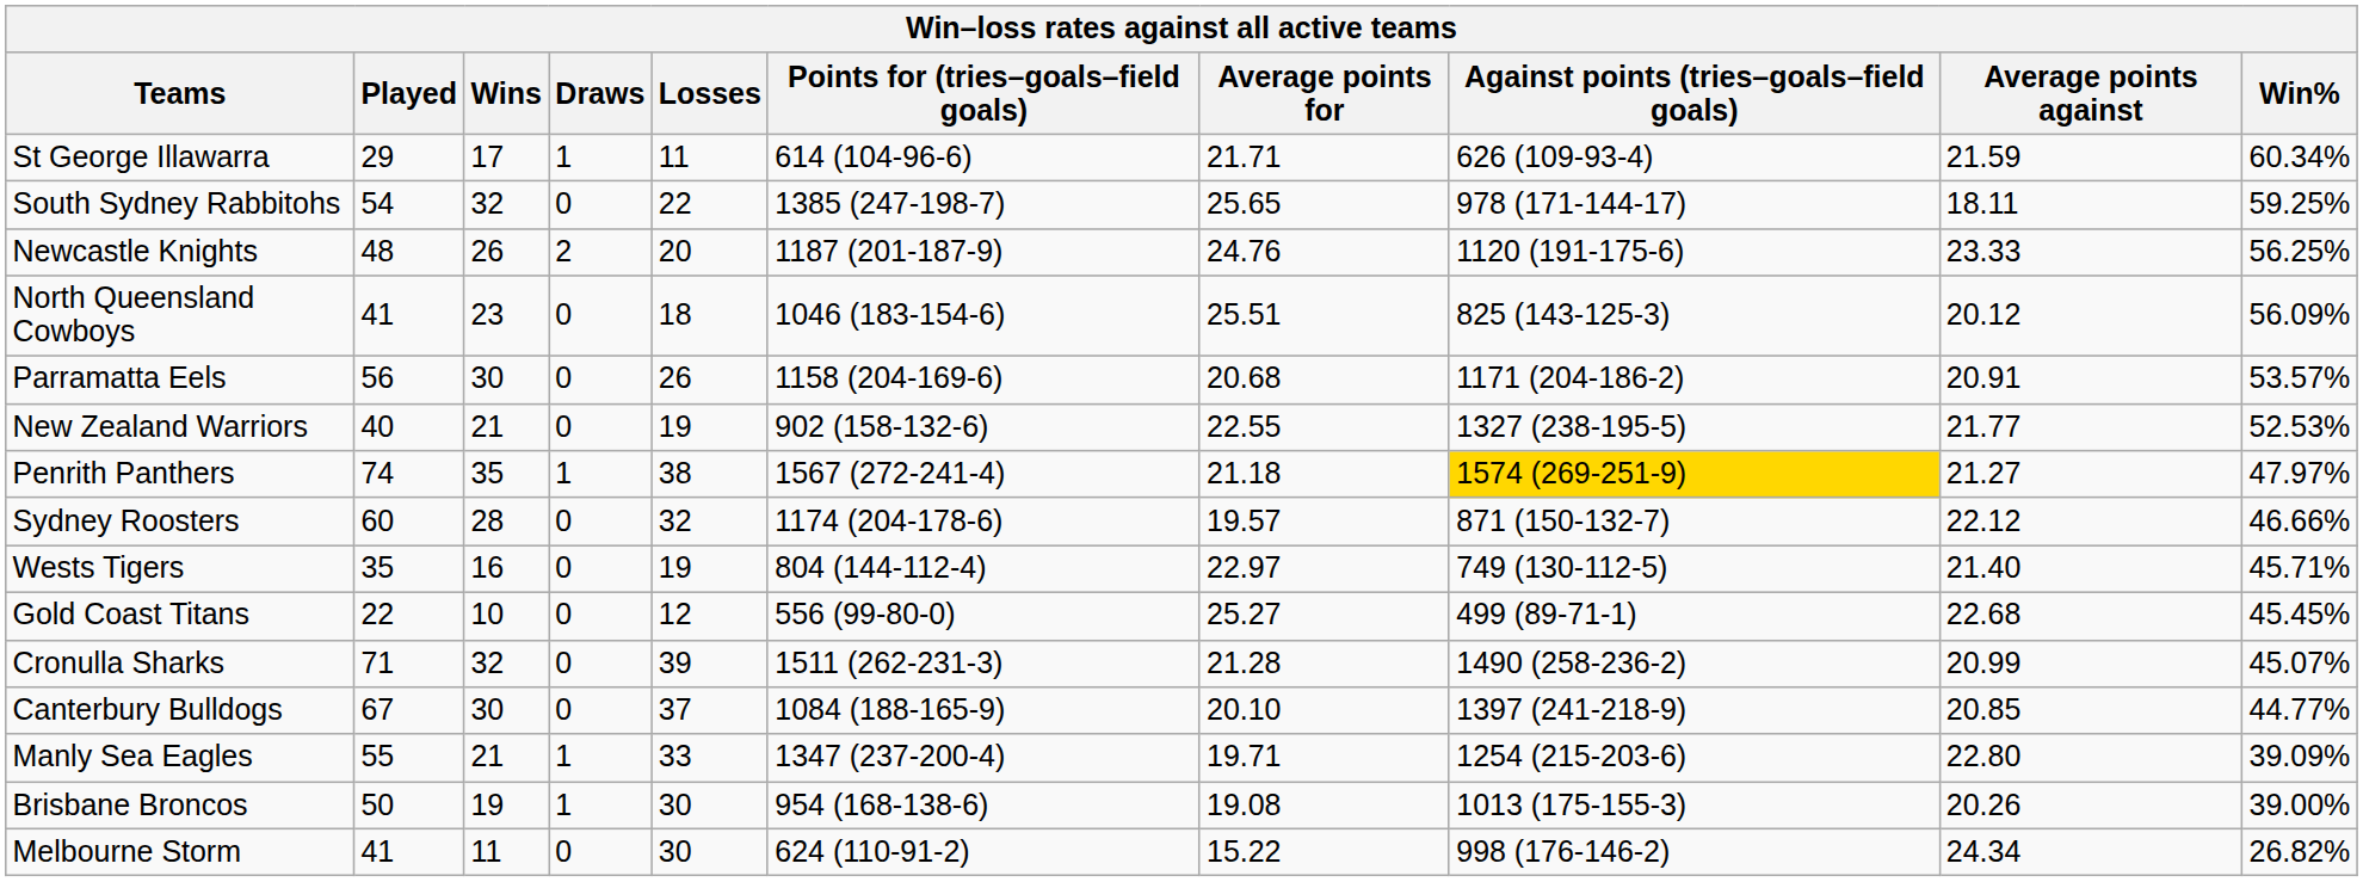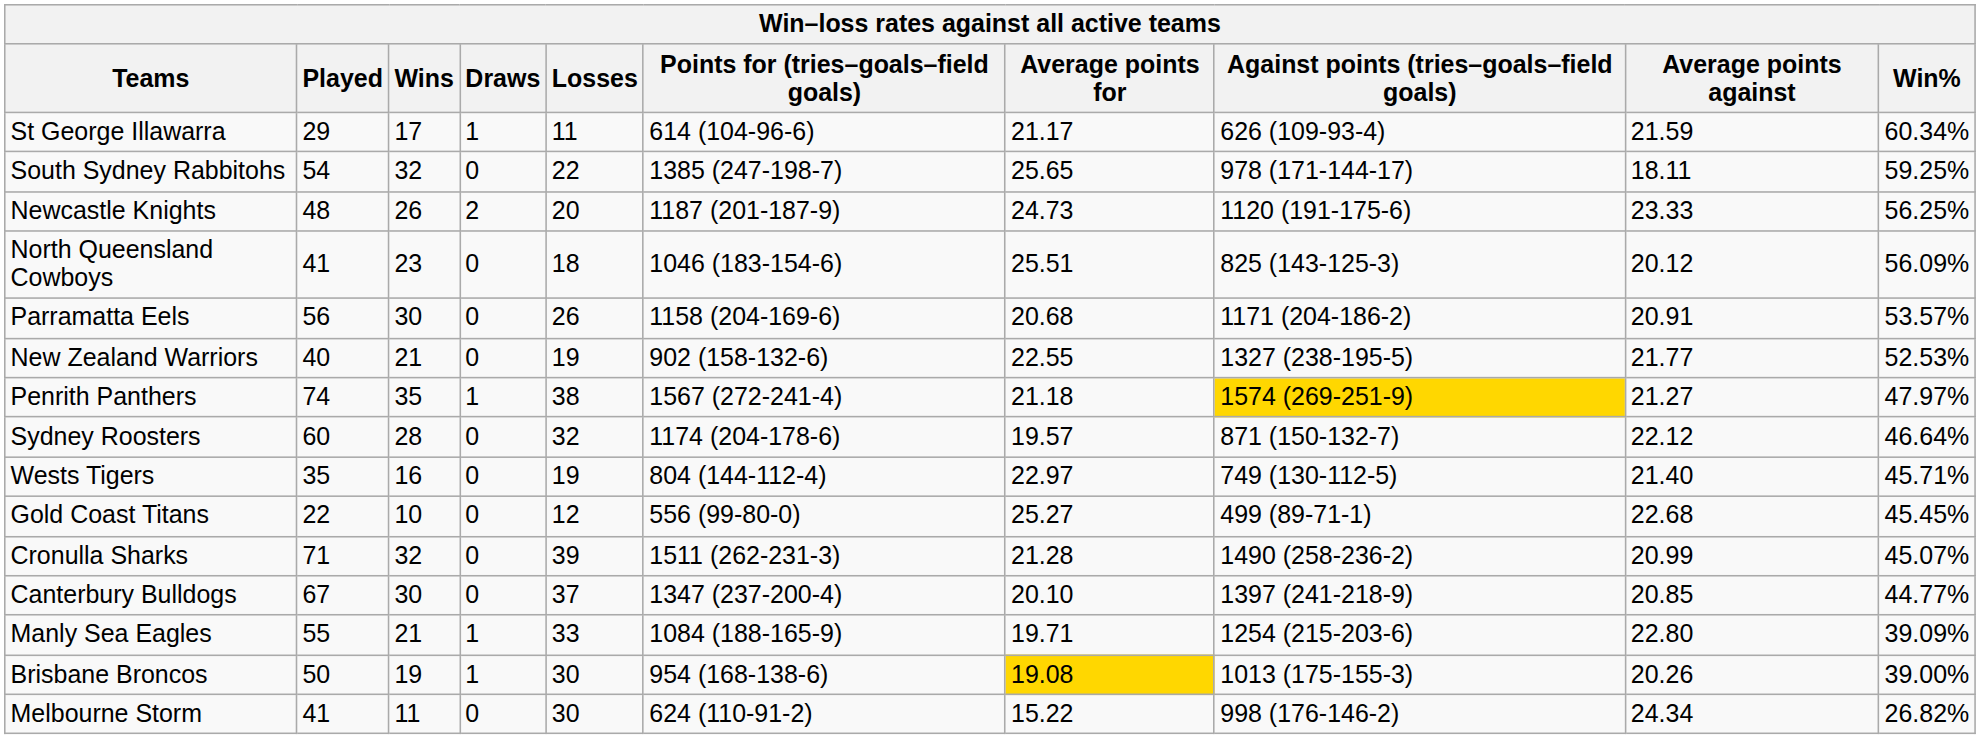 <table class="wikitable sortable" style="margin: 1em auto">
 <tr>
 <th colspan=10>Win–loss rates against all active teams</th>
 </tr>
 <tr>
 <th>Teams</th>
 <th>Played</th>
 <th>Wins</th>
 <th>Draws</th>
 <th>Losses</th>
 <th>Points for (tries–goals–field goals)</th>
 <th>Average points for</th>
 <th>Against points (tries–goals–field goals)</th>
 <th>Average points against</th>
 <th>Win%</th>
 </tr>
 <tr>
 <td>St George Illawarra</td>
 <td>29</td>
 <td>17</td>
 <td>1</td>
 <td>11</td>
 <td>614 (104-96-6)</td>
-<td>21.71</td>
+<td>21.17</td>
 <td>626 (109-93-4)</td>
 <td>21.59</td>
 <td>60.34%</td>
 </tr>
 <tr>
 <td>South Sydney Rabbitohs</td>
 <td>54</td>
 <td>32</td>
 <td>0</td>
 <td>22</td>
 <td>1385 (247-198-7)</td>
 <td>25.65</td>
 <td>978 (171-144-17)</td>
 <td>18.11</td>
 <td>59.25%</td>
 </tr>
 <tr>
 <td>Newcastle Knights</td>
 <td>48</td>
 <td>26</td>
 <td>2</td>
 <td>20</td>
 <td>1187 (201-187-9)</td>
-<td>24.76</td>
+<td>24.73</td>
 <td>1120 (191-175-6)</td>
 <td>23.33</td>
 <td>56.25%</td>
 </tr>
 <tr>
 <td>North Queensland Cowboys</td>
 <td>41</td>
 <td>23</td>
 <td>0</td>
 <td>18</td>
 <td>1046 (183-154-6)</td>
 <td>25.51</td>
 <td>825 (143-125-3)</td>
 <td>20.12</td>
 <td>56.09%</td>
 </tr>
 <tr>
 <td>Parramatta Eels</td>
 <td>56</td>
 <td>30</td>
 <td>0</td>
 <td>26</td>
 <td>1158 (204-169-6)</td>
 <td>20.68</td>
 <td>1171 (204-186-2)</td>
 <td>20.91</td>
 <td>53.57%</td>
 </tr>
 <tr>
 <td>New Zealand Warriors</td>
 <td>40</td>
 <td>21</td>
 <td>0</td>
 <td>19</td>
 <td>902 (158-132-6)</td>
 <td>22.55</td>
 <td>1327 (238-195-5)</td>
 <td>21.77</td>
 <td>52.53%</td>
 </tr>
 <tr>
 <td>Penrith Panthers</td>
 <td>74</td>
 <td>35</td>
 <td>1</td>
 <td>38</td>
 <td>1567 (272-241-4)</td>
 <td>21.18</td>
 <td style="background: gold;">1574 (269-251-9)</td>
 <td>21.27</td>
 <td>47.97%</td>
 </tr>
 <tr>
 <td>Sydney Roosters</td>
 <td>60</td>
 <td>28</td>
 <td>0</td>
 <td>32</td>
 <td>1174 (204-178-6)</td>
 <td>19.57</td>
 <td>871 (150-132-7)</td>
 <td>22.12</td>
-<td>46.66%</td>
+<td>46.64%</td>
 </tr>
 <tr>
 <td>Wests Tigers</td>
 <td>35</td>
 <td>16</td>
 <td>0</td>
 <td>19</td>
 <td>804 (144-112-4)</td>
 <td>22.97</td>
 <td>749 (130-112-5)</td>
 <td>21.40</td>
 <td>45.71%</td>
 </tr>
 <tr>
 <td>Gold Coast Titans</td>
 <td>22</td>
 <td>10</td>
 <td>0</td>
 <td>12</td>
 <td>556 (99-80-0)</td>
 <td>25.27</td>
 <td>499 (89-71-1)</td>
 <td>22.68</td>
 <td>45.45%</td>
 </tr>
 <tr>
 <td>Cronulla Sharks</td>
 <td>71</td>
 <td>32</td>
 <td>0</td>
 <td>39</td>
 <td>1511 (262-231-3)</td>
 <td>21.28</td>
 <td>1490 (258-236-2)</td>
 <td>20.99</td>
 <td>45.07%</td>
 </tr>
 <tr>
 <td>Canterbury Bulldogs</td>
 <td>67</td>
 <td>30</td>
 <td>0</td>
 <td>37</td>
-<td>1084 (188-165-9)</td>
+<td>1347 (237-200-4)</td>
 <td>20.10</td>
 <td>1397 (241-218-9)</td>
 <td>20.85</td>
 <td>44.77%</td>
 </tr>
 <tr>
 <td>Manly Sea Eagles</td>
 <td>55</td>
 <td>21</td>
 <td>1</td>
 <td>33</td>
-<td>1347 (237-200-4)</td>
+<td>1084 (188-165-9)</td>
 <td>19.71</td>
 <td>1254 (215-203-6)</td>
 <td>22.80</td>
 <td>39.09%</td>
 </tr>
 <tr>
 <td>Brisbane Broncos</td>
 <td>50</td>
 <td>19</td>
 <td>1</td>
 <td>30</td>
 <td>954 (168-138-6)</td>
-<td>19.08</td>
+<td style="background: gold;">19.08</td>
 <td>1013 (175-155-3)</td>
 <td>20.26</td>
 <td>39.00%</td>
 </tr>
 <tr>
 <td>Melbourne Storm</td>
 <td>41</td>
 <td>11</td>
 <td>0</td>
 <td>30</td>
 <td>624 (110-91-2)</td>
 <td>15.22</td>
 <td>998 (176-146-2)</td>
 <td>24.34</td>
 <td>26.82%</td>
 </tr>
 </table>
